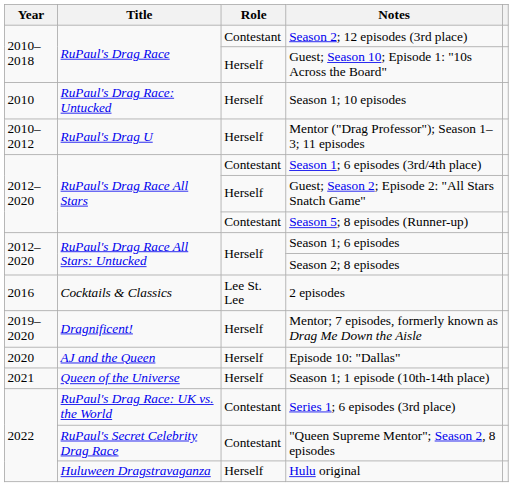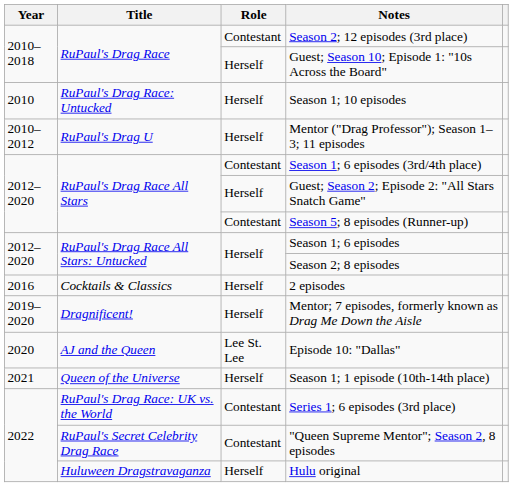 <table class="wikitable plainrowheaders sortable">
 <tr>
 <th scope="col">Year</th>
 <th scope="col">Title</th>
 <th scope="col">Role</th>
 <th scope="col">Notes</th>
 <th style="text-align: center;" class="unsortable"></th>
 </tr>
 <tr>
 <td rowspan="2">2010–2018</td>
 <td rowspan="2"><em><a href='#'>RuPaul's Drag Race</a></em></td>
 <td>Contestant</td>
 <td><a href='#'>Season 2</a>; 12 episodes (3rd place)</td>
 <td style="text-align: center;"></td>
 </tr>
 <tr>
 <td>Herself</td>
 <td>Guest; <a href='#'>Season 10</a>; Episode 1: "10s Across the Board"</td>
 <td style="text-align: center;"></td>
 </tr>
 <tr>
 <td>2010</td>
 <td><em><a href='#'>RuPaul's Drag Race: Untucked</a></em></td>
 <td>Herself</td>
 <td>Season 1; 10 episodes</td>
 <td style="text-align: center;"></td>
 </tr>
 <tr>
 <td>2010–2012</td>
 <td><em><a href='#'>RuPaul's Drag U</a></em></td>
 <td>Herself</td>
 <td>Mentor ("Drag Professor"); Season 1–3; 11 episodes</td>
 <td style="text-align: center;"></td>
 </tr>
 <tr>
 <td rowspan="3">2012–2020</td>
 <td rowspan="3"><em><a href='#'>RuPaul's Drag Race All Stars</a></em></td>
 <td>Contestant</td>
 <td><a href='#'>Season 1</a>; 6 episodes (3rd/4th place)</td>
 <td style="text-align: center;"></td>
 </tr>
 <tr>
 <td>Herself</td>
 <td>Guest; <a href='#'>Season 2</a>; Episode 2: "All Stars Snatch Game"</td>
 <td style="text-align: center;"></td>
 </tr>
 <tr>
 <td>Contestant</td>
 <td><a href='#'>Season 5</a>; 8 episodes (Runner-up)</td>
 <td style="text-align: center;"></td>
 </tr>
 <tr>
 <td rowspan="2">2012–2020</td>
 <td rowspan="2"><em><a href='#'>RuPaul's Drag Race All Stars: Untucked</a></em></td>
 <td rowspan="2">Herself</td>
 <td>Season 1; 6 episodes</td>
 <td style="text-align: center;"></td>
 </tr>
 <tr>
 <td>Season 2; 8 episodes</td>
 <td style="text-align: center;"></td>
 </tr>
 <tr>
 <td>2016</td>
 <td><em>Cocktails & Classics</em></td>
-<td>Lee St. Lee</td>
+<td>Herself</td>
 <td>2 episodes</td>
 <td style="text-align: center;"></td>
 </tr>
 <tr>
 <td>2019–2020</td>
 <td><em><a href='#'>Dragnificent!</a></em></td>
 <td>Herself</td>
 <td>Mentor; 7 episodes, formerly known as <em>Drag Me Down the Aisle</em></td>
 <td style="text-align: center;"></td>
 </tr>
 <tr>
 <td>2020</td>
 <td><em><a href='#'>AJ and the Queen</a></em></td>
-<td>Herself</td>
+<td>Lee St. Lee</td>
 <td>Episode 10: "Dallas"</td>
 <td style="text-align: center;"></td>
 </tr>
 <tr>
 <td>2021</td>
 <td><em><a href='#'>Queen of the Universe</a></em></td>
 <td>Herself</td>
 <td>Season 1; 1 episode (10th-14th place)</td>
 <td style="text-align: center;"></td>
 </tr>
 <tr>
 <td rowspan="3">2022</td>
 <td><em><a href='#'>RuPaul's Drag Race: UK vs. the World</a></em></td>
 <td>Contestant</td>
 <td><a href='#'>Series 1</a>; 6 episodes (3rd place)</td>
 <td style="text-align: center;"></td>
 </tr>
 <tr>
 <td><em><a href='#'>RuPaul's Secret Celebrity Drag Race</a></em></td>
 <td>Contestant</td>
 <td>"Queen Supreme Mentor"; <a href='#'>Season 2</a>, 8 episodes</td>
 <td style="text-align: center;"></td>
 </tr>
 <tr>
 <td><em><a href='#'>Huluween Dragstravaganza</a></em></td>
 <td>Herself</td>
 <td><a href='#'>Hulu</a> original</td>
 <td style="text-align: center;"></td>
 </tr>
 </table>
